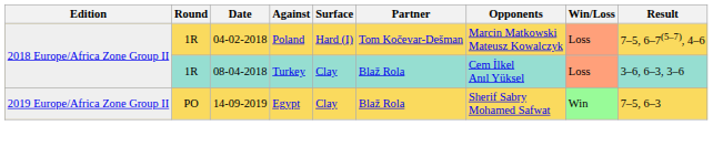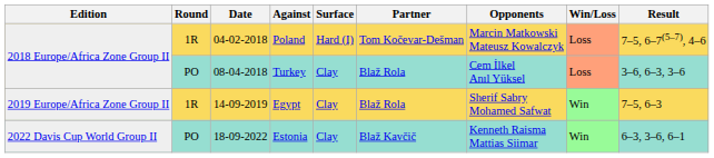 <table class=wikitable style=font-size:97%>
 <tr>
 <th>Edition</th>
 <th>Round</th>
 <th>Date</th>
 <th>Against</th>
 <th>Surface</th>
 <th>Partner</th>
 <th>Opponents</th>
 <th>Win/Loss</th>
 <th>Result</th>
 </tr>
 <tr bgcolor=FADA5E>
 <td bgcolor=efefef rowspan=2><a href='#'>2018 Europe/Africa Zone Group II</a></td>
 <td align=center>1R</td>
 <td>04-02-2018</td>
 <td> <a href='#'>Poland</a></td>
 <td><a href='#'>Hard (I)</a></td>
 <td> <a href='#'>Tom Kočevar-Dešman</a></td>
 <td> <a href='#'>Marcin Matkowski</a><br> <a href='#'>Mateusz Kowalczyk</a></td>
 <td bgcolor=FFA07A>Loss</td>
 <td>7–5, 6–7<sup>(5–7)</sup>, 4–6</td>
 </tr>
 <tr bgcolor=96DED1>
-<td align=center>1R</td>
+<td align=center>PO</td>
 <td>08-04-2018</td>
 <td> <a href='#'>Turkey</a></td>
 <td><a href='#'>Clay</a></td>
 <td> <a href='#'>Blaž Rola</a></td>
 <td> <a href='#'>Cem İlkel</a><br> <a href='#'>Anıl Yüksel</a></td>
 <td bgcolor=FFA07A>Loss</td>
 <td>3–6, 6–3, 3–6</td>
 </tr>
 <tr bgcolor=FADA5E>
 <td bgcolor=efefef><a href='#'>2019 Europe/Africa Zone Group II</a></td>
-<td align=center>PO</td>
+<td align=center>1R</td>
 <td>14-09-2019</td>
 <td> <a href='#'>Egypt</a></td>
 <td><a href='#'>Clay</a></td>
 <td> <a href='#'>Blaž Rola</a></td>
 <td> <a href='#'>Sherif Sabry</a><br> <a href='#'>Mohamed Safwat</a></td>
 <td bgcolor=98FB98>Win</td>
 <td>7–5, 6–3</td>
 </tr>
+<tr bgcolor=96DED1>
+<td bgcolor=efefef><a href='#'>2022 Davis Cup World Group II</a></td>
+<td align=center>PO</td>
+<td>18-09-2022</td>
+<td> <a href='#'>Estonia</a></td>
+<td><a href='#'>Clay</a></td>
+<td> <a href='#'>Blaž Kavčič</a></td>
+<td> <a href='#'>Kenneth Raisma</a><br> <a href='#'>Mattias Siimar</a></td>
+<td bgcolor=98FB98>Win</td>
+<td>6–3, 3–6, 6–1</td>
+</tr>
 </table>
